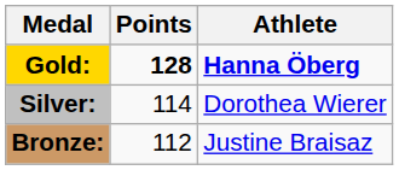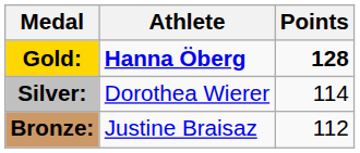 <table class="wikitable">
 <tr>
 <th>Medal</th>
+<th>Athlete</th>
 <th>Points</th>
-<th>Athlete</th>
 </tr>
 <tr>
 <td style="text-align:center;background-color:gold;"><strong>Gold:</strong></td>
+<td> <strong><a href='#'>Hanna Öberg</a></strong></td>
 <td align="right"><strong>128</strong></td>
-<td> <strong><a href='#'>Hanna Öberg</a></strong></td>
 </tr>
 <tr>
 <td style="text-align:center;background-color:silver;"><strong>Silver:</strong></td>
+<td> <a href='#'>Dorothea Wierer</a></td>
 <td align="right">114</td>
-<td> <a href='#'>Dorothea Wierer</a></td>
 </tr>
 <tr>
 <td style="text-align:center;background-color:#CC9966;"><strong>Bronze:</strong></td>
+<td> <a href='#'>Justine Braisaz</a></td>
 <td align="right">112</td>
-<td> <a href='#'>Justine Braisaz</a></td>
 </tr>
 </table>
